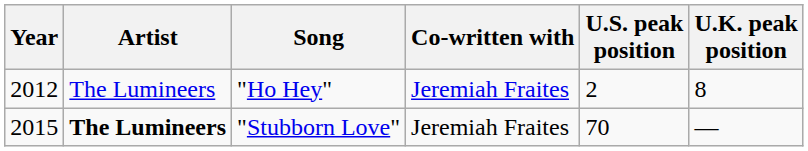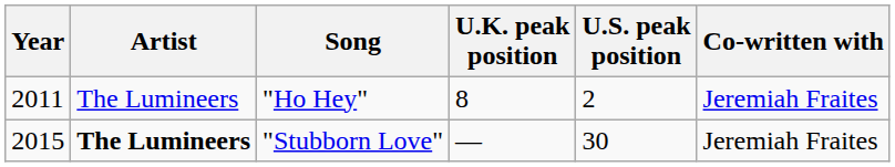 <table class="wikitable">
 <tr>
 <th>Year</th>
 <th>Artist</th>
 <th>Song</th>
+<th>U.K. peak<br> position</th>
+<th>U.S. peak<br> position</th>
 <th>Co-written with</th>
-<th>U.S. peak<br> position</th>
-<th>U.K. peak<br> position</th>
 </tr>
 <tr>
-<td>2012</td>
+<td>2011</td>
 <td><a href='#'>The Lumineers</a></td>
 <td>"<a href='#'>Ho Hey</a>"</td>
+<td>8</td>
+<td>2</td>
 <td><a href='#'>Jeremiah Fraites</a></td>
-<td>2</td>
-<td>8</td>
 </tr>
 <tr>
 <td>2015</td>
 <td><strong>The Lumineers</strong></td>
 <td>"<a href='#'>Stubborn Love</a>"</td>
+<td>—</td>
+<td>30</td>
 <td>Jeremiah Fraites</td>
-<td>70</td>
-<td>—</td>
 </tr>
 </table>
